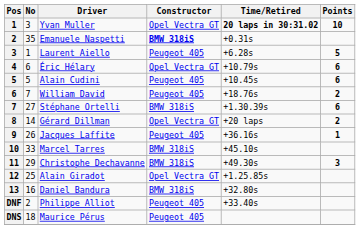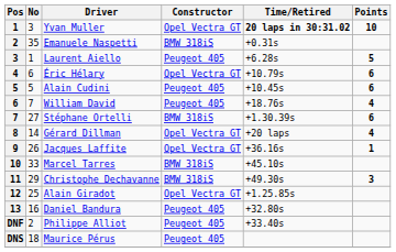 <table class="wikitable" style="font-size: 80%;">
 <tr>
 <th>Pos</th>
 <th>No</th>
 <th>Driver</th>
 <th>Constructor</th>
 <th>Time/Retired</th>
 <th>Points</th>
 </tr>
 <tr>
 <th>1</th>
 <td>3</td>
 <td> <a href='#'>Yvan Muller</a></td>
 <td><a href='#'> Opel Vectra GT</a></td>
 <td><strong>20 laps in 30:31.02</strong></td>
 <td align=center><strong>10</strong></td>
 </tr>
 <tr>
 <th>2</th>
 <td>35</td>
 <td> <a href='#'>Emanuele Naspetti</a></td>
-<td><strong><a href='#'>BMW 318iS</a></strong></td>
+<td><a href='#'>BMW 318iS</a></td>
 <td>+0.31s</td>
 <td></td>
 </tr>
 <tr>
 <th>3</th>
 <td>1</td>
 <td> <a href='#'>Laurent Aiello</a></td>
 <td><a href='#'>Peugeot 405</a></td>
 <td>+6.28s</td>
 <td align=center><strong>5</strong></td>
 </tr>
 <tr>
 <th>4</th>
 <td>6</td>
 <td> <a href='#'>Éric Hélary</a></td>
 <td><a href='#'> Opel Vectra GT</a></td>
 <td>+10.79s</td>
 <td align=center><strong>6</strong></td>
 </tr>
 <tr>
 <th>5</th>
 <td>5</td>
 <td> <a href='#'>Alain Cudini</a></td>
 <td><a href='#'>Peugeot 405</a></td>
 <td>+10.45s</td>
 <td align=center><strong>6</strong></td>
 </tr>
 <tr>
 <th>6</th>
 <td>7</td>
 <td> <a href='#'>William David</a></td>
 <td><a href='#'>Peugeot 405</a></td>
 <td>+18.76s</td>
-<td align=center><strong>2</strong></td>
+<td align=center><strong>4</strong></td>
 </tr>
 <tr>
 <th>7</th>
 <td>27</td>
 <td> <a href='#'>Stéphane Ortelli</a></td>
 <td><a href='#'>BMW 318iS</a></td>
 <td>+1.30.39s</td>
 <td align=center><strong>6</strong></td>
 </tr>
 <tr>
 <th>8</th>
 <td>14</td>
 <td> <a href='#'>Gérard Dillman</a></td>
 <td><a href='#'> Opel Vectra GT</a></td>
 <td>+20 laps</td>
-<td align=center><strong>2</strong></td>
+<td align=center><strong>4</strong></td>
 </tr>
 <tr>
 <th>9</th>
 <td>26</td>
 <td> <a href='#'>Jacques Laffite</a></td>
-<td><a href='#'>Peugeot 405</a></td>
+<td><a href='#'> Opel Vectra GT</a></td>
 <td>+36.16s</td>
 <td align=center><strong>1</strong></td>
 </tr>
 <tr>
 <th>10</th>
 <td>33</td>
 <td> <a href='#'>Marcel Tarres</a></td>
 <td><a href='#'>BMW 318iS</a></td>
 <td>+45.10s</td>
 <td></td>
 </tr>
 <tr>
 <th>11</th>
 <td>29</td>
 <td> <a href='#'>Christophe Dechavanne</a></td>
 <td><a href='#'>BMW 318iS</a></td>
 <td>+49.30s</td>
 <td align=center><strong>3</strong></td>
 </tr>
 <tr>
 <th>12</th>
 <td>25</td>
 <td> <a href='#'>Alain Giradot</a></td>
 <td><a href='#'> Opel Vectra GT</a></td>
 <td>+1.25.85s</td>
 <td></td>
 </tr>
 <tr>
 <th>13</th>
 <td>16</td>
 <td> <a href='#'>Daniel Bandura</a></td>
-<td><a href='#'>BMW 318iS</a></td>
+<td><a href='#'>Peugeot 405</a></td>
 <td>+32.80s</td>
 <td></td>
 </tr>
 <tr>
 <th>DNF</th>
 <td>2</td>
 <td> <a href='#'>Philippe Alliot</a></td>
 <td><a href='#'>Peugeot 405</a></td>
 <td>+33.40s</td>
 <td></td>
 </tr>
 <tr>
 <th>DNS</th>
 <td>18</td>
 <td> <a href='#'>Maurice Pérus</a></td>
 <td><a href='#'>Peugeot 405</a></td>
 <td></td>
 <td></td>
 </tr>
 <tr>
 </tr>
 </table>
